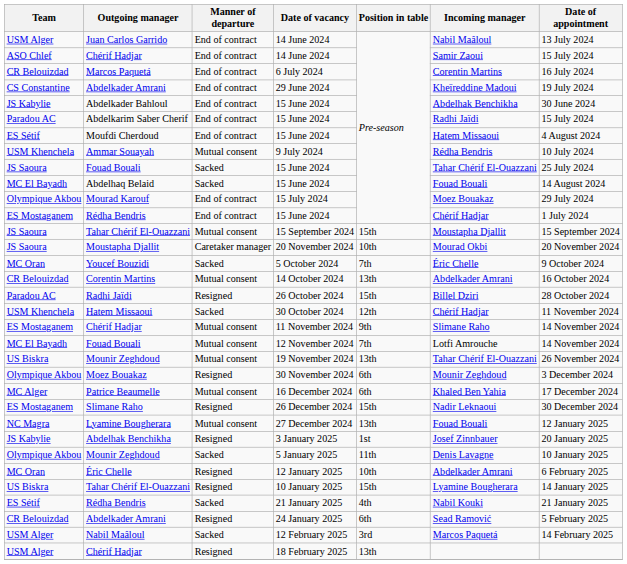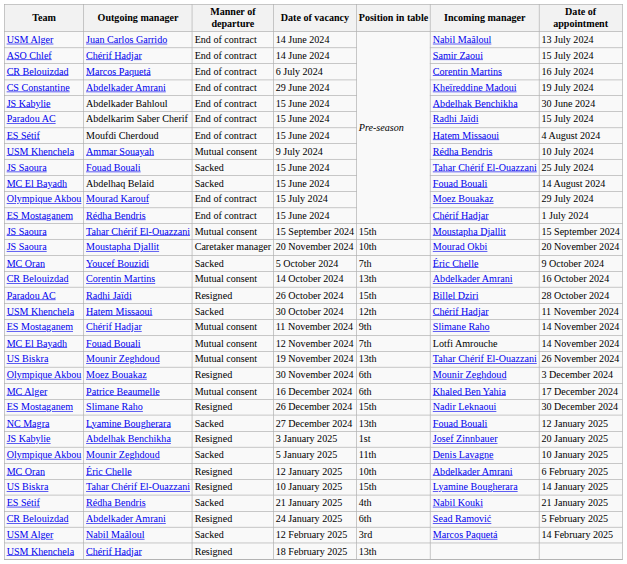 <table class="wikitable sortable">
 <tr>
 <th>Team</th>
 <th>Outgoing manager</th>
 <th>Manner of<br>departure</th>
 <th>Date of vacancy</th>
 <th>Position in table</th>
 <th>Incoming manager</th>
 <th>Date of<br>appointment</th>
 </tr>
 <tr>
 <td><a href='#'>USM Alger</a></td>
 <td> <a href='#'>Juan Carlos Garrido</a></td>
 <td>End of contract</td>
 <td>14 June 2024</td>
 <td rowspan="12"><em>Pre-season</em></td>
 <td> <a href='#'>Nabil Maâloul</a></td>
 <td>13 July 2024</td>
 </tr>
 <tr>
 <td><a href='#'>ASO Chlef</a></td>
 <td> <a href='#'>Chérif Hadjar</a></td>
 <td>End of contract</td>
 <td>14 June 2024</td>
 <td> <a href='#'>Samir Zaoui</a></td>
 <td>15 July 2024</td>
 </tr>
 <tr>
 <td><a href='#'>CR Belouizdad</a></td>
 <td> <a href='#'>Marcos Paquetá</a></td>
 <td>End of contract</td>
 <td>6 July 2024</td>
 <td> <a href='#'>Corentin Martins</a></td>
 <td>16 July 2024</td>
 </tr>
 <tr>
 <td><a href='#'>CS Constantine</a></td>
 <td> <a href='#'>Abdelkader Amrani</a></td>
 <td>End of contract</td>
 <td>29 June 2024</td>
 <td> <a href='#'>Kheïreddine Madoui</a></td>
 <td>19 July 2024</td>
 </tr>
 <tr>
 <td><a href='#'>JS Kabylie</a></td>
 <td> Abdelkader Bahloul</td>
 <td>End of contract</td>
 <td>15 June 2024</td>
 <td> <a href='#'>Abdelhak Benchikha</a></td>
 <td>30 June 2024</td>
 </tr>
 <tr>
 <td><a href='#'>Paradou AC</a></td>
 <td> Abdelkarim Saber Cherif</td>
 <td>End of contract</td>
 <td>15 June 2024</td>
 <td> <a href='#'>Radhi Jaïdi</a></td>
 <td>15 July 2024</td>
 </tr>
 <tr>
 <td><a href='#'>ES Sétif</a></td>
 <td> Moufdi Cherdoud</td>
 <td>End of contract</td>
 <td>15 June 2024</td>
 <td> <a href='#'>Hatem Missaoui</a></td>
 <td>4 August 2024</td>
 </tr>
 <tr>
 <td><a href='#'>USM Khenchela</a></td>
 <td> <a href='#'>Ammar Souayah</a></td>
 <td>Mutual consent</td>
 <td>9 July 2024</td>
 <td> <a href='#'>Rédha Bendris</a></td>
 <td>10 July 2024</td>
 </tr>
 <tr>
 <td><a href='#'>JS Saoura</a></td>
 <td> <a href='#'>Fouad Bouali</a></td>
 <td>Sacked</td>
 <td>15 June 2024</td>
 <td> <a href='#'>Tahar Chérif El-Ouazzani</a></td>
 <td>25 July 2024</td>
 </tr>
 <tr>
 <td><a href='#'>MC El Bayadh</a></td>
 <td> Abdelhaq Belaid</td>
 <td>Sacked</td>
 <td>15 June 2024</td>
 <td> <a href='#'>Fouad Bouali</a></td>
 <td>14 August 2024</td>
 </tr>
 <tr>
 <td><a href='#'>Olympique Akbou</a></td>
 <td> <a href='#'>Mourad Karouf</a></td>
 <td>End of contract</td>
 <td>15 July 2024</td>
 <td> <a href='#'>Moez Bouakaz</a></td>
 <td>29 July 2024</td>
 </tr>
 <tr>
 <td><a href='#'>ES Mostaganem</a></td>
 <td> <a href='#'>Rédha Bendris</a></td>
 <td>End of contract</td>
 <td>15 June 2024</td>
 <td> <a href='#'>Chérif Hadjar</a></td>
 <td>1 July 2024</td>
 </tr>
 <tr>
 <td><a href='#'>JS Saoura</a></td>
 <td> <a href='#'>Tahar Chérif El-Ouazzani</a></td>
 <td>Mutual consent</td>
 <td>15 September 2024</td>
 <td>15th</td>
 <td> <a href='#'>Moustapha Djallit</a></td>
 <td>15 September 2024</td>
 </tr>
 <tr>
 <td><a href='#'>JS Saoura</a></td>
 <td> <a href='#'>Moustapha Djallit</a></td>
 <td>Caretaker manager</td>
 <td>20 November 2024</td>
 <td>10th</td>
 <td> <a href='#'>Mourad Okbi</a></td>
 <td>20 November 2024</td>
 </tr>
 <tr>
 <td><a href='#'>MC Oran</a></td>
 <td> <a href='#'>Youcef Bouzidi</a></td>
 <td>Sacked</td>
 <td>5 October 2024</td>
 <td>7th</td>
 <td> <a href='#'>Éric Chelle</a></td>
 <td>9 October 2024</td>
 </tr>
 <tr>
 <td><a href='#'>CR Belouizdad</a></td>
 <td> <a href='#'>Corentin Martins</a></td>
 <td>Mutual consent</td>
 <td>14 October 2024</td>
 <td>13th</td>
 <td> <a href='#'>Abdelkader Amrani</a></td>
 <td>16 October 2024</td>
 </tr>
 <tr>
 <td><a href='#'>Paradou AC</a></td>
 <td> <a href='#'>Radhi Jaïdi</a></td>
 <td>Resigned</td>
 <td>26 October 2024</td>
 <td>15th</td>
 <td> <a href='#'>Billel Dziri</a></td>
 <td>28 October 2024</td>
 </tr>
 <tr>
 <td><a href='#'>USM Khenchela</a></td>
 <td> <a href='#'>Hatem Missaoui</a></td>
 <td>Sacked</td>
 <td>30 October 2024</td>
 <td>12th</td>
 <td> <a href='#'>Chérif Hadjar</a></td>
 <td>11 November 2024</td>
 </tr>
 <tr>
 <td><a href='#'>ES Mostaganem</a></td>
 <td> <a href='#'>Chérif Hadjar</a></td>
 <td>Mutual consent</td>
 <td>11 November 2024</td>
 <td>9th</td>
 <td> <a href='#'>Slimane Raho</a></td>
 <td>14 November 2024</td>
 </tr>
 <tr>
 <td><a href='#'>MC El Bayadh</a></td>
 <td> <a href='#'>Fouad Bouali</a></td>
 <td>Mutual consent</td>
 <td>12 November 2024</td>
 <td>7th</td>
 <td> Lotfi Amrouche</td>
 <td>14 November 2024</td>
 </tr>
 <tr>
 <td><a href='#'>US Biskra</a></td>
 <td> <a href='#'>Mounir Zeghdoud</a></td>
 <td>Mutual consent</td>
 <td>19 November 2024</td>
 <td>13th</td>
 <td> <a href='#'>Tahar Chérif El-Ouazzani</a></td>
 <td>26 November 2024</td>
 </tr>
 <tr>
 <td><a href='#'>Olympique Akbou</a></td>
 <td> <a href='#'>Moez Bouakaz</a></td>
 <td>Resigned</td>
 <td>30 November 2024</td>
 <td>6th</td>
 <td> <a href='#'>Mounir Zeghdoud</a></td>
 <td>3 December 2024</td>
 </tr>
 <tr>
 <td><a href='#'>MC Alger</a></td>
 <td> <a href='#'>Patrice Beaumelle</a></td>
 <td>Mutual consent</td>
 <td>16 December 2024</td>
 <td>6th</td>
 <td> <a href='#'>Khaled Ben Yahia</a></td>
 <td>17 December 2024</td>
 </tr>
 <tr>
 <td><a href='#'>ES Mostaganem</a></td>
 <td> <a href='#'>Slimane Raho</a></td>
 <td>Resigned</td>
 <td>26 December 2024</td>
 <td>15th</td>
 <td> <a href='#'>Nadir Leknaoui</a></td>
 <td>30 December 2024</td>
 </tr>
 <tr>
 <td><a href='#'>NC Magra</a></td>
 <td> <a href='#'>Lyamine Bougherara</a></td>
-<td>Mutual consent</td>
+<td>Sacked</td>
 <td>27 December 2024</td>
 <td>13th</td>
 <td> <a href='#'>Fouad Bouali</a></td>
 <td>12 January 2025</td>
 </tr>
 <tr>
 <td><a href='#'>JS Kabylie</a></td>
 <td> <a href='#'>Abdelhak Benchikha</a></td>
 <td>Resigned</td>
 <td>3 January 2025</td>
 <td>1st</td>
 <td> <a href='#'>Josef Zinnbauer</a></td>
 <td>20 January 2025</td>
 </tr>
 <tr>
 <td><a href='#'>Olympique Akbou</a></td>
 <td> <a href='#'>Mounir Zeghdoud</a></td>
 <td>Sacked</td>
 <td>5 January 2025</td>
 <td>11th</td>
 <td> <a href='#'>Denis Lavagne</a></td>
 <td>10 January 2025</td>
 </tr>
 <tr>
 <td><a href='#'>MC Oran</a></td>
 <td> <a href='#'>Éric Chelle</a></td>
 <td>Resigned</td>
 <td>12 January 2025</td>
 <td>10th</td>
 <td> <a href='#'>Abdelkader Amrani</a></td>
 <td>6 February 2025</td>
 </tr>
 <tr>
 <td><a href='#'>US Biskra</a></td>
 <td> <a href='#'>Tahar Chérif El-Ouazzani</a></td>
 <td>Resigned</td>
 <td>10 January 2025</td>
 <td>15th</td>
 <td> <a href='#'>Lyamine Bougherara</a></td>
 <td>14 January 2025</td>
 </tr>
 <tr>
 <td><a href='#'>ES Sétif</a></td>
 <td> <a href='#'>Rédha Bendris</a></td>
 <td>Sacked</td>
 <td>21 January 2025</td>
 <td>4th</td>
 <td> <a href='#'>Nabil Kouki</a></td>
 <td>21 January 2025</td>
 </tr>
 <tr>
 <td><a href='#'>CR Belouizdad</a></td>
 <td> <a href='#'>Abdelkader Amrani</a></td>
 <td>Resigned</td>
 <td>24 January 2025</td>
 <td>6th</td>
 <td> <a href='#'>Sead Ramović</a></td>
 <td>5 February 2025</td>
 </tr>
 <tr>
 <td><a href='#'>USM Alger</a></td>
 <td> <a href='#'>Nabil Maâloul</a></td>
 <td>Sacked</td>
 <td>12 February 2025</td>
 <td>3rd</td>
 <td> <a href='#'>Marcos Paquetá</a></td>
 <td>14 February 2025</td>
 </tr>
 <tr>
-<td><a href='#'>USM Alger</a></td>
+<td><a href='#'>USM Khenchela</a></td>
 <td> <a href='#'>Chérif Hadjar</a></td>
 <td>Resigned</td>
 <td>18 February 2025</td>
 <td>13th</td>
 <td></td>
 <td></td>
 </tr>
 <tr>
 </tr>
 </table>
